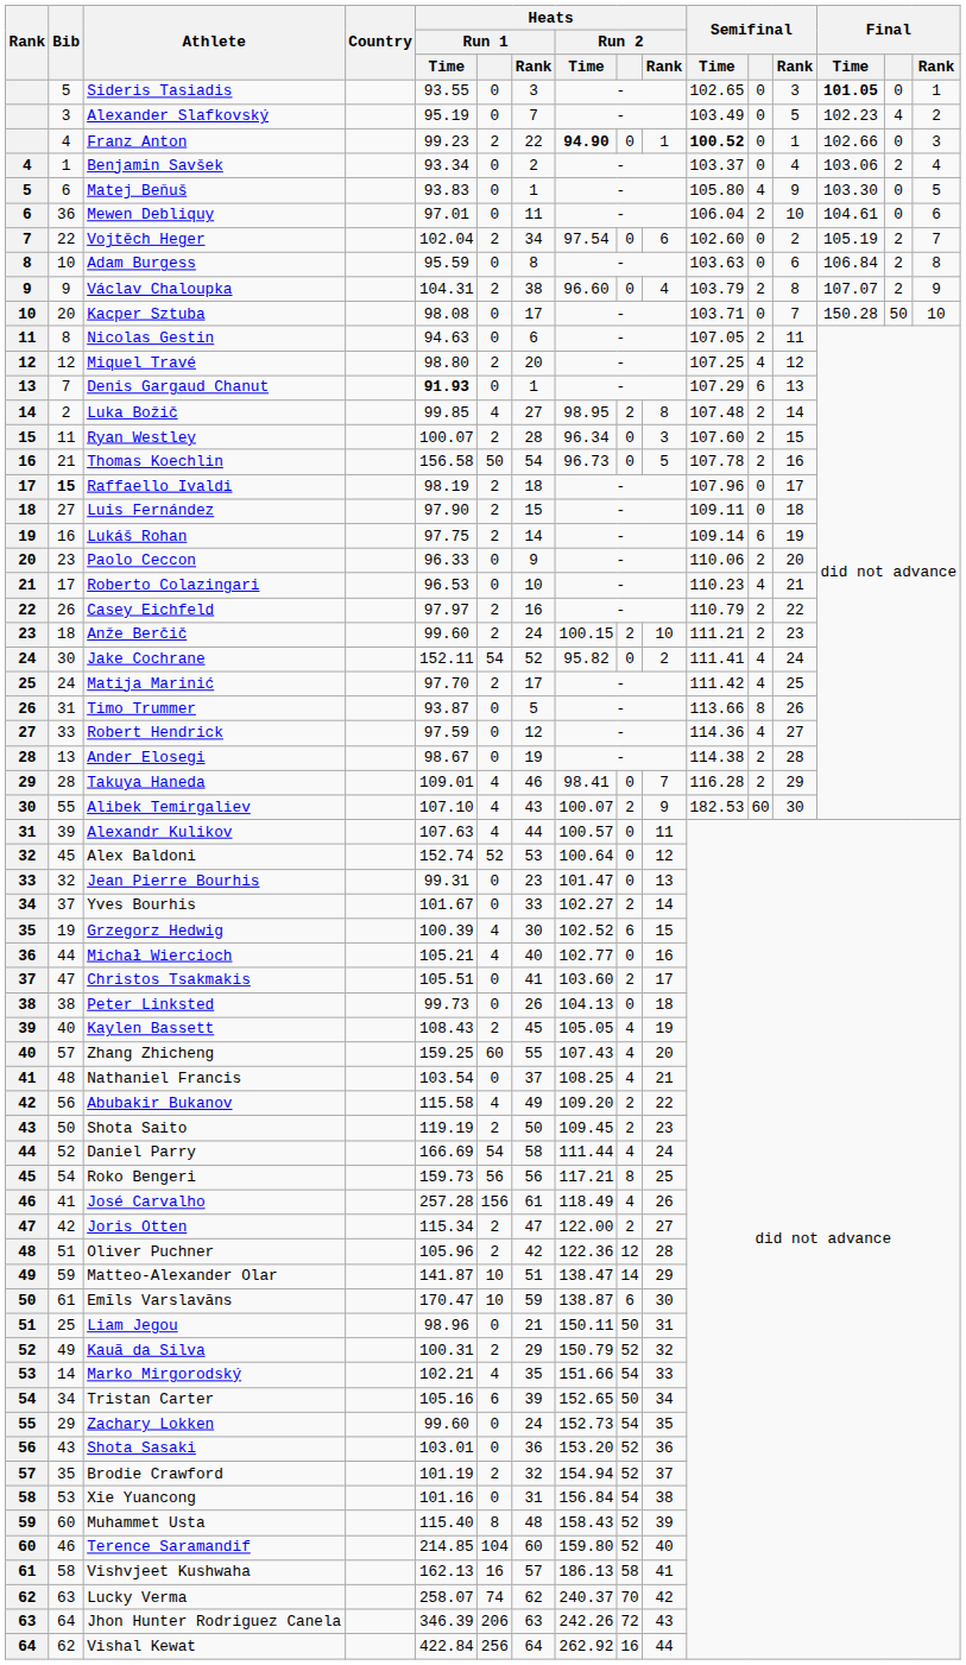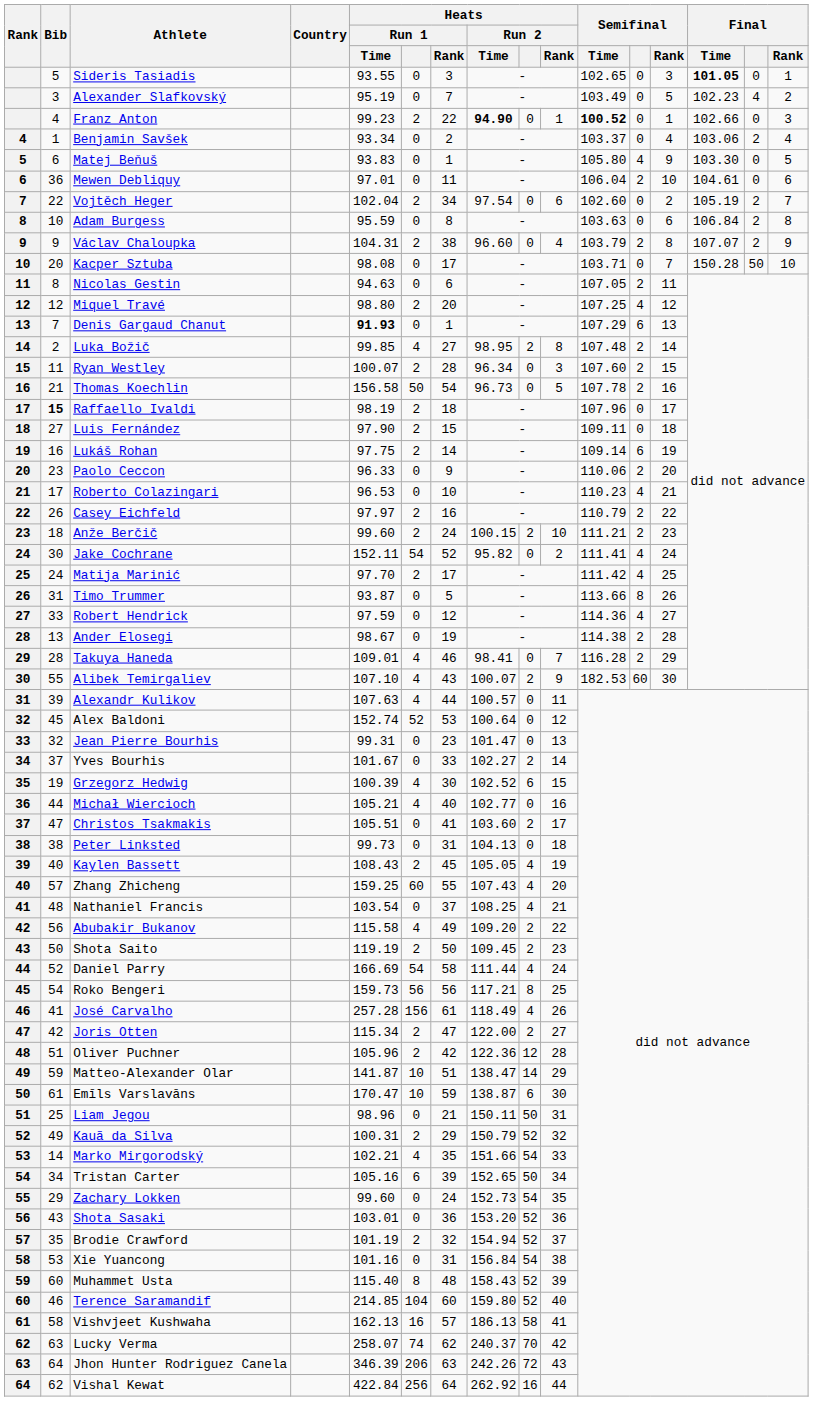 <table class="wikitable" style="text-align:center">
 <tr>
 <th rowspan=3>Rank</th>
 <th rowspan=3>Bib</th>
 <th rowspan=3>Athlete</th>
 <th rowspan=3>Country</th>
 <th colspan=6>Heats</th>
 <th colspan=3 rowspan=2>Semifinal</th>
 <th colspan=3 rowspan=2>Final</th>
 </tr>
 <tr>
 <th colspan=3>Run 1</th>
 <th colspan=3>Run 2</th>
 </tr>
 <tr>
 <th>Time</th>
 <th></th>
 <th>Rank</th>
 <th>Time</th>
 <th></th>
 <th>Rank</th>
 <th>Time</th>
 <th></th>
 <th>Rank</th>
 <th>Time</th>
 <th></th>
 <th>Rank</th>
 </tr>
 <tr>
 <th></th>
 <td>5</td>
 <td align=left><a href='#'>Sideris Tasiadis</a></td>
 <td align=left></td>
 <td>93.55</td>
 <td>0</td>
 <td>3</td>
 <td colspan=3>-</td>
 <td>102.65</td>
 <td>0</td>
 <td>3</td>
 <td><strong>101.05</strong></td>
 <td>0</td>
 <td>1</td>
 </tr>
 <tr>
 <th></th>
 <td>3</td>
 <td align=left><a href='#'>Alexander Slafkovský</a></td>
 <td align=left></td>
 <td>95.19</td>
 <td>0</td>
 <td>7</td>
 <td colspan=3>-</td>
 <td>103.49</td>
 <td>0</td>
 <td>5</td>
 <td>102.23</td>
 <td>4</td>
 <td>2</td>
 </tr>
 <tr>
 <th></th>
 <td>4</td>
 <td align=left><a href='#'>Franz Anton</a></td>
 <td align=left></td>
 <td>99.23</td>
 <td>2</td>
 <td>22</td>
 <td><strong>94.90</strong></td>
 <td>0</td>
 <td>1</td>
 <td><strong>100.52</strong></td>
 <td>0</td>
 <td>1</td>
 <td>102.66</td>
 <td>0</td>
 <td>3</td>
 </tr>
 <tr>
 <th>4</th>
 <td>1</td>
 <td align=left><a href='#'>Benjamin Savšek</a></td>
 <td align=left></td>
 <td>93.34</td>
 <td>0</td>
 <td>2</td>
 <td colspan=3>-</td>
 <td>103.37</td>
 <td>0</td>
 <td>4</td>
 <td>103.06</td>
 <td>2</td>
 <td>4</td>
 </tr>
 <tr>
 <th>5</th>
 <td>6</td>
 <td align=left><a href='#'>Matej Beňuš</a></td>
 <td align=left></td>
 <td>93.83</td>
 <td>0</td>
 <td>1</td>
 <td colspan=3>-</td>
 <td>105.80</td>
 <td>4</td>
 <td>9</td>
 <td>103.30</td>
 <td>0</td>
 <td>5</td>
 </tr>
 <tr>
 <th>6</th>
 <td>36</td>
 <td align=left><a href='#'>Mewen Debliquy</a></td>
 <td align=left></td>
 <td>97.01</td>
 <td>0</td>
 <td>11</td>
 <td colspan=3>-</td>
 <td>106.04</td>
 <td>2</td>
 <td>10</td>
 <td>104.61</td>
 <td>0</td>
 <td>6</td>
 </tr>
 <tr>
 <th>7</th>
 <td>22</td>
 <td align=left><a href='#'>Vojtěch Heger</a></td>
 <td align=left></td>
 <td>102.04</td>
 <td>2</td>
 <td>34</td>
 <td>97.54</td>
 <td>0</td>
 <td>6</td>
 <td>102.60</td>
 <td>0</td>
 <td>2</td>
 <td>105.19</td>
 <td>2</td>
 <td>7</td>
 </tr>
 <tr>
 <th>8</th>
 <td>10</td>
 <td align=left><a href='#'>Adam Burgess</a></td>
 <td align=left></td>
 <td>95.59</td>
 <td>0</td>
 <td>8</td>
 <td colspan=3>-</td>
 <td>103.63</td>
 <td>0</td>
 <td>6</td>
 <td>106.84</td>
 <td>2</td>
 <td>8</td>
 </tr>
 <tr>
 <th>9</th>
 <td>9</td>
 <td align=left><a href='#'>Václav Chaloupka</a></td>
 <td align=left></td>
 <td>104.31</td>
 <td>2</td>
 <td>38</td>
 <td>96.60</td>
 <td>0</td>
 <td>4</td>
 <td>103.79</td>
 <td>2</td>
 <td>8</td>
 <td>107.07</td>
 <td>2</td>
 <td>9</td>
 </tr>
 <tr>
 <th>10</th>
 <td>20</td>
 <td align=left><a href='#'>Kacper Sztuba</a></td>
 <td align=left></td>
 <td>98.08</td>
 <td>0</td>
 <td>17</td>
 <td colspan=3>-</td>
 <td>103.71</td>
 <td>0</td>
 <td>7</td>
 <td>150.28</td>
 <td>50</td>
 <td>10</td>
 </tr>
 <tr>
 <th>11</th>
 <td>8</td>
 <td align=left><a href='#'>Nicolas Gestin</a></td>
 <td align=left></td>
 <td>94.63</td>
 <td>0</td>
 <td>6</td>
 <td colspan=3>-</td>
 <td>107.05</td>
 <td>2</td>
 <td>11</td>
 <td colspan=3 rowspan=20>did not advance</td>
 </tr>
 <tr>
 <th>12</th>
 <td>12</td>
 <td align=left><a href='#'>Miquel Travé</a></td>
 <td align=left></td>
 <td>98.80</td>
 <td>2</td>
 <td>20</td>
 <td colspan=3>-</td>
 <td>107.25</td>
 <td>4</td>
 <td>12</td>
 </tr>
 <tr>
 <th>13</th>
 <td>7</td>
 <td align=left><a href='#'>Denis Gargaud Chanut</a></td>
 <td align=left></td>
 <td><strong>91.93</strong></td>
 <td>0</td>
 <td>1</td>
 <td colspan=3>-</td>
 <td>107.29</td>
 <td>6</td>
 <td>13</td>
 </tr>
 <tr>
 <th>14</th>
 <td>2</td>
 <td align=left><a href='#'>Luka Božič</a></td>
 <td align=left></td>
 <td>99.85</td>
 <td>4</td>
 <td>27</td>
 <td>98.95</td>
 <td>2</td>
 <td>8</td>
 <td>107.48</td>
 <td>2</td>
 <td>14</td>
 </tr>
 <tr>
 <th>15</th>
 <td>11</td>
 <td align=left><a href='#'>Ryan Westley</a></td>
 <td align=left></td>
 <td>100.07</td>
 <td>2</td>
 <td>28</td>
 <td>96.34</td>
 <td>0</td>
 <td>3</td>
 <td>107.60</td>
 <td>2</td>
 <td>15</td>
 </tr>
 <tr>
 <th>16</th>
 <td>21</td>
 <td align=left><a href='#'>Thomas Koechlin</a></td>
 <td align=left></td>
 <td>156.58</td>
 <td>50</td>
 <td>54</td>
 <td>96.73</td>
 <td>0</td>
 <td>5</td>
 <td>107.78</td>
 <td>2</td>
 <td>16</td>
 </tr>
 <tr>
 <th>17</th>
 <td><strong>15</strong></td>
 <td align=left><a href='#'>Raffaello Ivaldi</a></td>
 <td align=left></td>
 <td>98.19</td>
 <td>2</td>
 <td>18</td>
 <td colspan=3>-</td>
 <td>107.96</td>
 <td>0</td>
 <td>17</td>
 </tr>
 <tr>
 <th>18</th>
 <td>27</td>
 <td align=left><a href='#'>Luis Fernández</a></td>
 <td align=left></td>
 <td>97.90</td>
 <td>2</td>
 <td>15</td>
 <td colspan=3>-</td>
 <td>109.11</td>
 <td>0</td>
 <td>18</td>
 </tr>
 <tr>
 <th>19</th>
 <td>16</td>
 <td align=left><a href='#'>Lukáš Rohan</a></td>
 <td align=left></td>
 <td>97.75</td>
 <td>2</td>
 <td>14</td>
 <td colspan=3>-</td>
 <td>109.14</td>
 <td>6</td>
 <td>19</td>
 </tr>
 <tr>
 <th>20</th>
 <td>23</td>
 <td align=left><a href='#'>Paolo Ceccon</a></td>
 <td align=left></td>
 <td>96.33</td>
 <td>0</td>
 <td>9</td>
 <td colspan=3>-</td>
 <td>110.06</td>
 <td>2</td>
 <td>20</td>
 </tr>
 <tr>
 <th>21</th>
 <td>17</td>
 <td align=left><a href='#'>Roberto Colazingari</a></td>
 <td align=left></td>
 <td>96.53</td>
 <td>0</td>
 <td>10</td>
 <td colspan=3>-</td>
 <td>110.23</td>
 <td>4</td>
 <td>21</td>
 </tr>
 <tr>
 <th>22</th>
 <td>26</td>
 <td align=left><a href='#'>Casey Eichfeld</a></td>
 <td align=left></td>
 <td>97.97</td>
 <td>2</td>
 <td>16</td>
 <td colspan=3>-</td>
 <td>110.79</td>
 <td>2</td>
 <td>22</td>
 </tr>
 <tr>
 <th>23</th>
 <td>18</td>
 <td align=left><a href='#'>Anže Berčič</a></td>
 <td align=left></td>
 <td>99.60</td>
 <td>2</td>
 <td>24</td>
 <td>100.15</td>
 <td>2</td>
 <td>10</td>
 <td>111.21</td>
 <td>2</td>
 <td>23</td>
 </tr>
 <tr>
 <th>24</th>
 <td>30</td>
 <td align=left><a href='#'>Jake Cochrane</a></td>
 <td align=left></td>
 <td>152.11</td>
 <td>54</td>
 <td>52</td>
 <td>95.82</td>
 <td>0</td>
 <td>2</td>
 <td>111.41</td>
 <td>4</td>
 <td>24</td>
 </tr>
 <tr>
 <th>25</th>
 <td>24</td>
 <td align=left><a href='#'>Matija Marinić</a></td>
 <td align=left></td>
 <td>97.70</td>
 <td>2</td>
 <td>17</td>
 <td colspan=3>-</td>
 <td>111.42</td>
 <td>4</td>
 <td>25</td>
 </tr>
 <tr>
 <th>26</th>
 <td>31</td>
 <td align=left><a href='#'>Timo Trummer</a></td>
 <td align=left></td>
 <td>93.87</td>
 <td>0</td>
 <td>5</td>
 <td colspan=3>-</td>
 <td>113.66</td>
 <td>8</td>
 <td>26</td>
 </tr>
 <tr>
 <th>27</th>
 <td>33</td>
 <td align=left><a href='#'>Robert Hendrick</a></td>
 <td align=left></td>
 <td>97.59</td>
 <td>0</td>
 <td>12</td>
 <td colspan=3>-</td>
 <td>114.36</td>
 <td>4</td>
 <td>27</td>
 </tr>
 <tr>
 <th>28</th>
 <td>13</td>
 <td align=left><a href='#'>Ander Elosegi</a></td>
 <td align=left></td>
 <td>98.67</td>
 <td>0</td>
 <td>19</td>
 <td colspan=3>-</td>
 <td>114.38</td>
 <td>2</td>
 <td>28</td>
 </tr>
 <tr>
 <th>29</th>
 <td>28</td>
 <td align=left><a href='#'>Takuya Haneda</a></td>
 <td align=left></td>
 <td>109.01</td>
 <td>4</td>
 <td>46</td>
 <td>98.41</td>
 <td>0</td>
 <td>7</td>
 <td>116.28</td>
 <td>2</td>
 <td>29</td>
 </tr>
 <tr>
 <th>30</th>
 <td>55</td>
 <td align=left><a href='#'>Alibek Temirgaliev</a></td>
 <td align=left></td>
 <td>107.10</td>
 <td>4</td>
 <td>43</td>
 <td>100.07</td>
 <td>2</td>
 <td>9</td>
 <td>182.53</td>
 <td>60</td>
 <td>30</td>
 </tr>
 <tr>
 <th>31</th>
 <td>39</td>
 <td align=left><a href='#'>Alexandr Kulikov</a></td>
 <td align=left></td>
 <td>107.63</td>
 <td>4</td>
 <td>44</td>
 <td>100.57</td>
 <td>0</td>
 <td>11</td>
 <td colspan=6 rowspan=34>did not advance</td>
 </tr>
 <tr>
 <th>32</th>
 <td>45</td>
 <td align=left>Alex Baldoni</td>
 <td align=left></td>
 <td>152.74</td>
 <td>52</td>
 <td>53</td>
 <td>100.64</td>
 <td>0</td>
 <td>12</td>
 </tr>
 <tr>
 <th>33</th>
 <td>32</td>
 <td align=left><a href='#'>Jean Pierre Bourhis</a></td>
 <td align=left></td>
 <td>99.31</td>
 <td>0</td>
 <td>23</td>
 <td>101.47</td>
 <td>0</td>
 <td>13</td>
 </tr>
 <tr>
 <th>34</th>
 <td>37</td>
 <td align=left>Yves Bourhis</td>
 <td align=left></td>
 <td>101.67</td>
 <td>0</td>
 <td>33</td>
 <td>102.27</td>
 <td>2</td>
 <td>14</td>
 </tr>
 <tr>
 <th>35</th>
 <td>19</td>
 <td align=left><a href='#'>Grzegorz Hedwig</a></td>
 <td align=left></td>
 <td>100.39</td>
 <td>4</td>
 <td>30</td>
 <td>102.52</td>
 <td>6</td>
 <td>15</td>
 </tr>
 <tr>
 <th>36</th>
 <td>44</td>
 <td align=left><a href='#'>Michał Wiercioch</a></td>
 <td align=left></td>
 <td>105.21</td>
 <td>4</td>
 <td>40</td>
 <td>102.77</td>
 <td>0</td>
 <td>16</td>
 </tr>
 <tr>
 <th>37</th>
 <td>47</td>
 <td align=left><a href='#'>Christos Tsakmakis</a></td>
 <td align=left></td>
 <td>105.51</td>
 <td>0</td>
 <td>41</td>
 <td>103.60</td>
 <td>2</td>
 <td>17</td>
 </tr>
 <tr>
 <th>38</th>
 <td>38</td>
 <td align=left><a href='#'>Peter Linksted</a></td>
 <td align=left></td>
 <td>99.73</td>
 <td>0</td>
-<td>26</td>
+<td>31</td>
 <td>104.13</td>
 <td>0</td>
 <td>18</td>
 </tr>
 <tr>
 <th>39</th>
 <td>40</td>
 <td align=left><a href='#'>Kaylen Bassett</a></td>
 <td align=left></td>
 <td>108.43</td>
 <td>2</td>
 <td>45</td>
 <td>105.05</td>
 <td>4</td>
 <td>19</td>
 </tr>
 <tr>
 <th>40</th>
 <td>57</td>
 <td align=left>Zhang Zhicheng</td>
 <td align=left></td>
 <td>159.25</td>
 <td>60</td>
 <td>55</td>
 <td>107.43</td>
 <td>4</td>
 <td>20</td>
 </tr>
 <tr>
 <th>41</th>
 <td>48</td>
 <td align=left>Nathaniel Francis</td>
 <td align=left></td>
 <td>103.54</td>
 <td>0</td>
 <td>37</td>
 <td>108.25</td>
 <td>4</td>
 <td>21</td>
 </tr>
 <tr>
 <th>42</th>
 <td>56</td>
 <td align=left><a href='#'>Abubakir Bukanov</a></td>
 <td align=left></td>
 <td>115.58</td>
 <td>4</td>
 <td>49</td>
 <td>109.20</td>
 <td>2</td>
 <td>22</td>
 </tr>
 <tr>
 <th>43</th>
 <td>50</td>
 <td align=left>Shota Saito</td>
 <td align=left></td>
 <td>119.19</td>
 <td>2</td>
 <td>50</td>
 <td>109.45</td>
 <td>2</td>
 <td>23</td>
 </tr>
 <tr>
 <th>44</th>
 <td>52</td>
 <td align=left>Daniel Parry</td>
 <td align=left></td>
 <td>166.69</td>
 <td>54</td>
 <td>58</td>
 <td>111.44</td>
 <td>4</td>
 <td>24</td>
 </tr>
 <tr>
 <th>45</th>
 <td>54</td>
 <td align=left>Roko Bengeri</td>
 <td align=left></td>
 <td>159.73</td>
 <td>56</td>
 <td>56</td>
 <td>117.21</td>
 <td>8</td>
 <td>25</td>
 </tr>
 <tr>
 <th>46</th>
 <td>41</td>
 <td align=left><a href='#'>José Carvalho</a></td>
 <td align=left></td>
 <td>257.28</td>
 <td>156</td>
 <td>61</td>
 <td>118.49</td>
 <td>4</td>
 <td>26</td>
 </tr>
 <tr>
 <th>47</th>
 <td>42</td>
 <td align=left><a href='#'>Joris Otten</a></td>
 <td align=left></td>
 <td>115.34</td>
 <td>2</td>
 <td>47</td>
 <td>122.00</td>
 <td>2</td>
 <td>27</td>
 </tr>
 <tr>
 <th>48</th>
 <td>51</td>
 <td align=left>Oliver Puchner</td>
 <td align=left></td>
 <td>105.96</td>
 <td>2</td>
 <td>42</td>
 <td>122.36</td>
 <td>12</td>
 <td>28</td>
 </tr>
 <tr>
 <th>49</th>
 <td>59</td>
 <td align=left>Matteo-Alexander Olar</td>
 <td align=left></td>
 <td>141.87</td>
 <td>10</td>
 <td>51</td>
 <td>138.47</td>
 <td>14</td>
 <td>29</td>
 </tr>
 <tr>
 <th>50</th>
 <td>61</td>
 <td align=left>Emīls Varslavāns</td>
 <td align=left></td>
 <td>170.47</td>
 <td>10</td>
 <td>59</td>
 <td>138.87</td>
 <td>6</td>
 <td>30</td>
 </tr>
 <tr>
 <th>51</th>
 <td>25</td>
 <td align=left><a href='#'>Liam Jegou</a></td>
 <td align=left></td>
 <td>98.96</td>
 <td>0</td>
 <td>21</td>
 <td>150.11</td>
 <td>50</td>
 <td>31</td>
 </tr>
 <tr>
 <th>52</th>
 <td>49</td>
 <td align=left><a href='#'>Kauã da Silva</a></td>
 <td align=left></td>
 <td>100.31</td>
 <td>2</td>
 <td>29</td>
 <td>150.79</td>
 <td>52</td>
 <td>32</td>
 </tr>
 <tr>
 <th>53</th>
 <td>14</td>
 <td align=left><a href='#'>Marko Mirgorodský</a></td>
 <td align=left></td>
 <td>102.21</td>
 <td>4</td>
 <td>35</td>
 <td>151.66</td>
 <td>54</td>
 <td>33</td>
 </tr>
 <tr>
 <th>54</th>
 <td>34</td>
 <td align=left>Tristan Carter</td>
 <td align=left></td>
 <td>105.16</td>
 <td>6</td>
 <td>39</td>
 <td>152.65</td>
 <td>50</td>
 <td>34</td>
 </tr>
 <tr>
 <th>55</th>
 <td>29</td>
 <td align=left><a href='#'>Zachary Lokken</a></td>
 <td align=left></td>
 <td>99.60</td>
 <td>0</td>
 <td>24</td>
 <td>152.73</td>
 <td>54</td>
 <td>35</td>
 </tr>
 <tr>
 <th>56</th>
 <td>43</td>
 <td align=left><a href='#'>Shota Sasaki</a></td>
 <td align=left></td>
 <td>103.01</td>
 <td>0</td>
 <td>36</td>
 <td>153.20</td>
 <td>52</td>
 <td>36</td>
 </tr>
 <tr>
 <th>57</th>
 <td>35</td>
 <td align=left>Brodie Crawford</td>
 <td align=left></td>
 <td>101.19</td>
 <td>2</td>
 <td>32</td>
 <td>154.94</td>
 <td>52</td>
 <td>37</td>
 </tr>
 <tr>
 <th>58</th>
 <td>53</td>
 <td align=left>Xie Yuancong</td>
 <td align=left></td>
 <td>101.16</td>
 <td>0</td>
 <td>31</td>
 <td>156.84</td>
 <td>54</td>
 <td>38</td>
 </tr>
 <tr>
 <th>59</th>
 <td>60</td>
 <td align=left>Muhammet Usta</td>
 <td align=left></td>
 <td>115.40</td>
 <td>8</td>
 <td>48</td>
 <td>158.43</td>
 <td>52</td>
 <td>39</td>
 </tr>
 <tr>
 <th>60</th>
 <td>46</td>
 <td align=left><a href='#'>Terence Saramandif</a></td>
 <td align=left></td>
 <td>214.85</td>
 <td>104</td>
 <td>60</td>
 <td>159.80</td>
 <td>52</td>
 <td>40</td>
 </tr>
 <tr>
 <th>61</th>
 <td>58</td>
 <td align=left>Vishvjeet Kushwaha</td>
 <td align=left></td>
 <td>162.13</td>
 <td>16</td>
 <td>57</td>
 <td>186.13</td>
 <td>58</td>
 <td>41</td>
 </tr>
 <tr>
 <th>62</th>
 <td>63</td>
 <td align=left>Lucky Verma</td>
 <td align=left></td>
 <td>258.07</td>
 <td>74</td>
 <td>62</td>
 <td>240.37</td>
 <td>70</td>
 <td>42</td>
 </tr>
 <tr>
 <th>63</th>
 <td>64</td>
 <td align=left>Jhon Hunter Rodriguez Canela</td>
 <td align=left></td>
 <td>346.39</td>
 <td>206</td>
 <td>63</td>
 <td>242.26</td>
 <td>72</td>
 <td>43</td>
 </tr>
 <tr>
 <th>64</th>
 <td>62</td>
 <td align=left>Vishal Kewat</td>
 <td align=left></td>
 <td>422.84</td>
 <td>256</td>
 <td>64</td>
 <td>262.92</td>
 <td>16</td>
 <td>44</td>
 </tr>
 </table>
